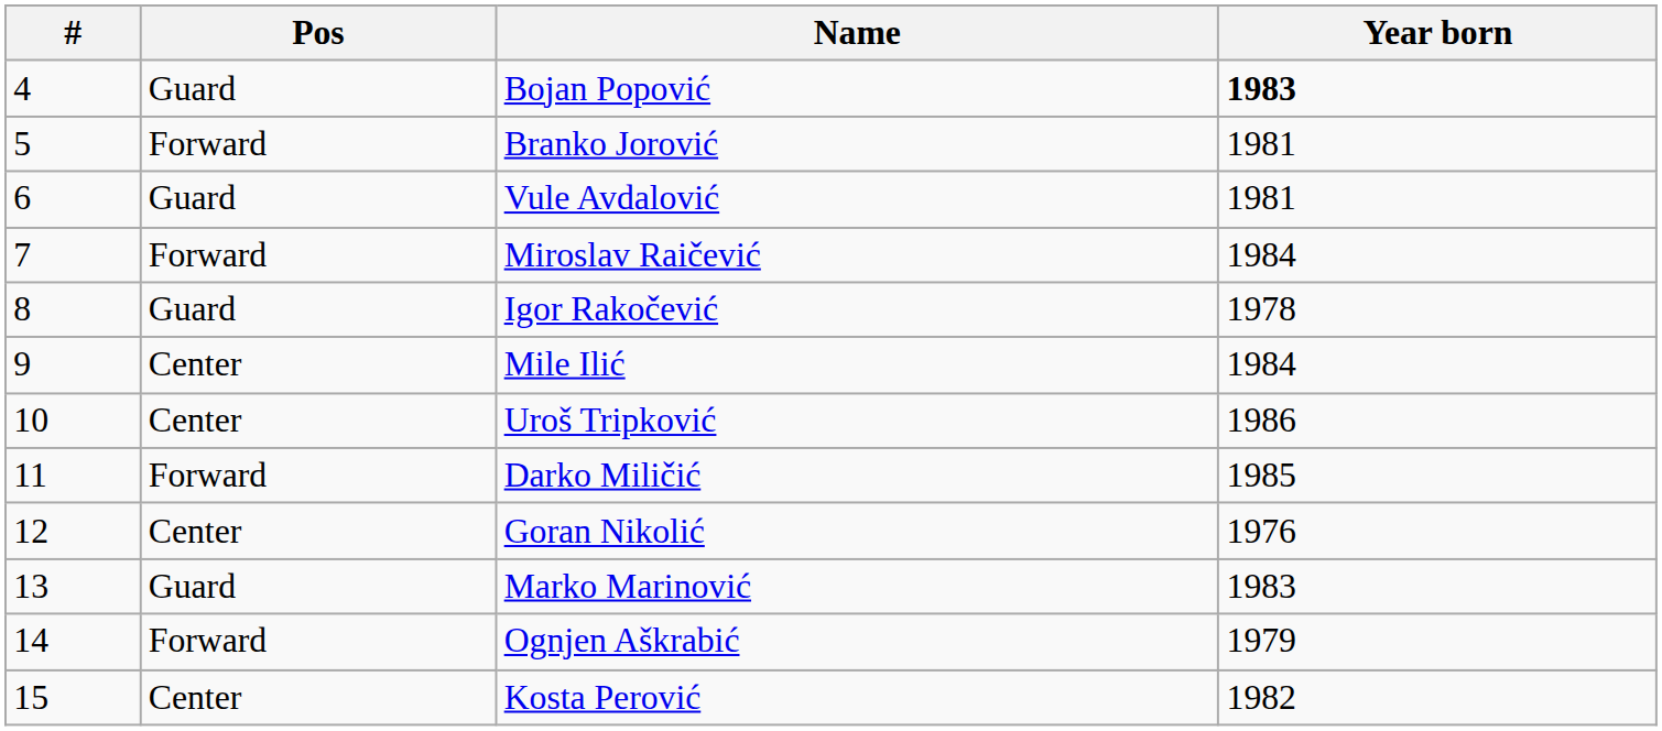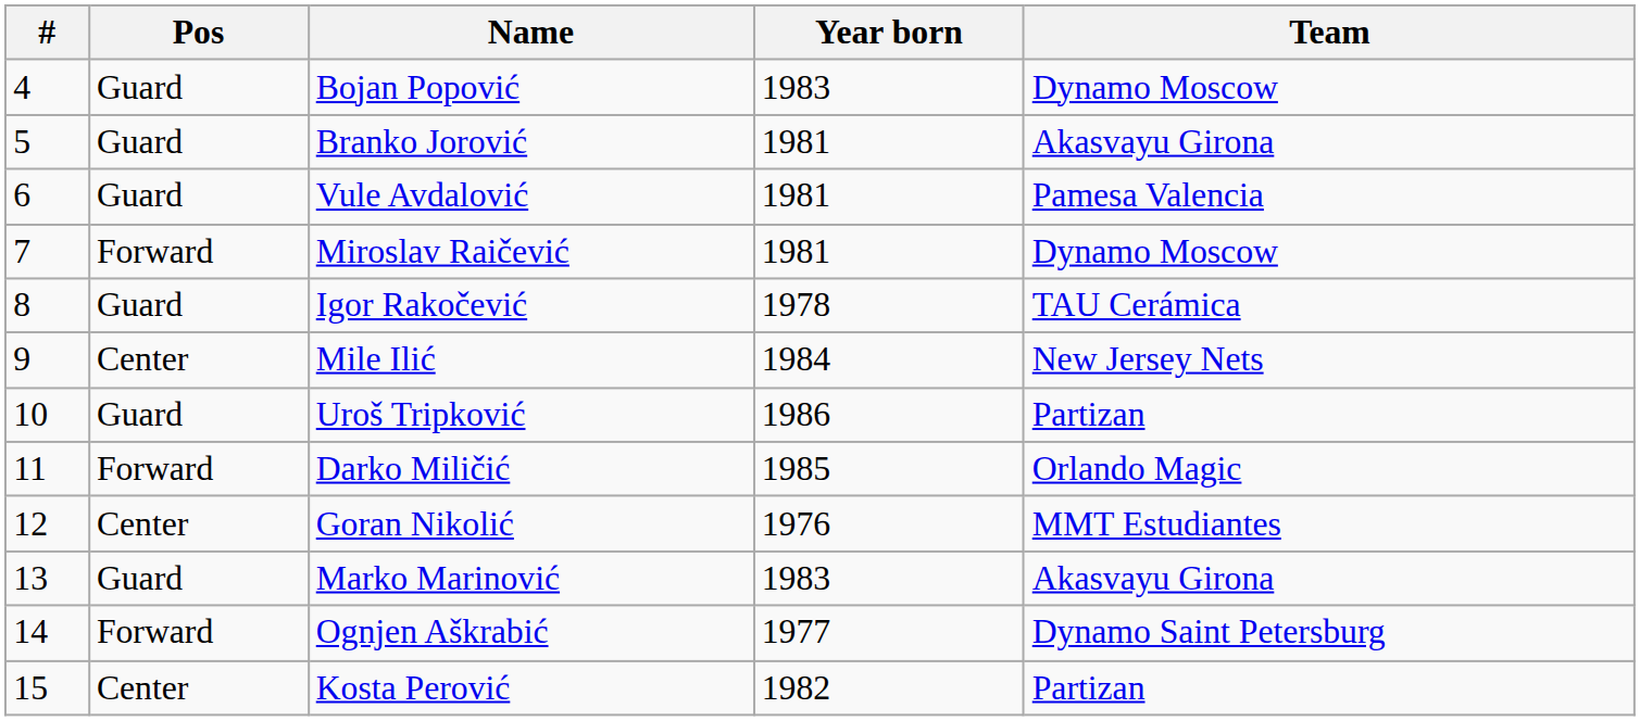 <table class="wikitable" width=60%>
 <tr>
 <th>#</th>
 <th>Pos</th>
 <th>Name</th>
 <th>Year born</th>
+<th>Team</th>
 </tr>
 <tr>
 <td>4</td>
 <td>Guard</td>
 <td><a href='#'>Bojan Popović</a></td>
-<td><strong>1983</strong></td>
+<td>1983</td>
+<td> <a href='#'>Dynamo Moscow</a></td>
 </tr>
 <tr>
 <td>5</td>
-<td>Forward</td>
+<td>Guard</td>
 <td><a href='#'>Branko Jorović</a></td>
 <td>1981</td>
+<td> <a href='#'>Akasvayu Girona</a></td>
 </tr>
 <tr>
 <td>6</td>
 <td>Guard</td>
 <td><a href='#'>Vule Avdalović</a></td>
 <td>1981</td>
+<td> <a href='#'>Pamesa Valencia</a></td>
 </tr>
 <tr>
 <td>7</td>
 <td>Forward</td>
 <td><a href='#'>Miroslav Raičević</a></td>
-<td>1984</td>
+<td>1981</td>
+<td> <a href='#'>Dynamo Moscow</a></td>
 </tr>
 <tr>
 <td>8</td>
 <td>Guard</td>
 <td><a href='#'>Igor Rakočević</a></td>
 <td>1978</td>
+<td> <a href='#'>TAU Cerámica</a></td>
 </tr>
 <tr>
 <td>9</td>
 <td>Center</td>
 <td><a href='#'>Mile Ilić</a></td>
 <td>1984</td>
+<td> <a href='#'>New Jersey Nets</a></td>
 </tr>
 <tr>
 <td>10</td>
-<td>Center</td>
+<td>Guard</td>
 <td><a href='#'>Uroš Tripković</a></td>
 <td>1986</td>
+<td> <a href='#'>Partizan</a></td>
 </tr>
 <tr>
 <td>11</td>
 <td>Forward</td>
 <td><a href='#'>Darko Miličić</a></td>
 <td>1985</td>
+<td> <a href='#'>Orlando Magic</a></td>
 </tr>
 <tr>
 <td>12</td>
 <td>Center</td>
 <td><a href='#'>Goran Nikolić</a></td>
 <td>1976</td>
+<td> <a href='#'>MMT Estudiantes</a></td>
 </tr>
 <tr>
 <td>13</td>
 <td>Guard</td>
 <td><a href='#'>Marko Marinović</a></td>
 <td>1983</td>
+<td> <a href='#'>Akasvayu Girona</a></td>
 </tr>
 <tr>
 <td>14</td>
 <td>Forward</td>
 <td><a href='#'>Ognjen Aškrabić</a></td>
-<td>1979</td>
+<td>1977</td>
+<td> <a href='#'>Dynamo Saint Petersburg</a></td>
 </tr>
 <tr>
 <td>15</td>
 <td>Center</td>
 <td><a href='#'>Kosta Perović</a></td>
 <td>1982</td>
+<td> <a href='#'>Partizan</a></td>
 </tr>
 </table>
